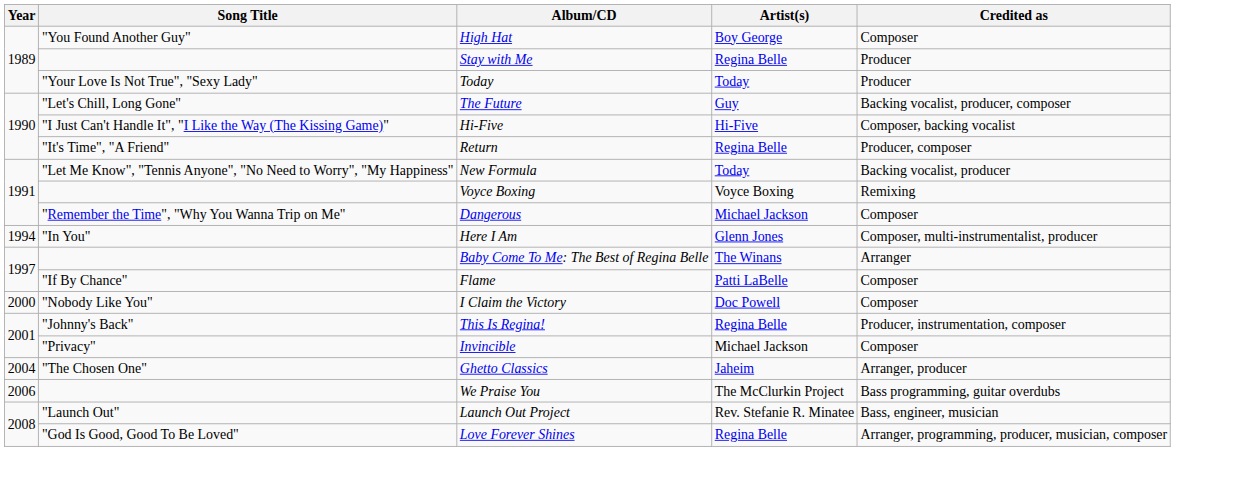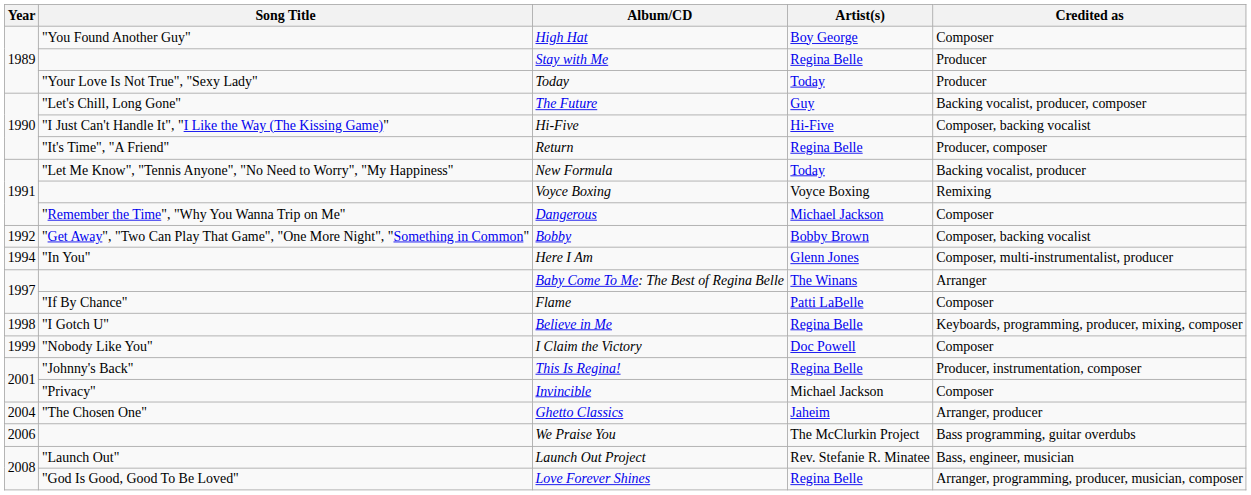 <table class="wikitable" border="1">
 <tr>
 <th>Year</th>
 <th>Song Title</th>
 <th>Album/CD</th>
 <th>Artist(s)</th>
 <th>Credited as</th>
 </tr>
 <tr>
 <td rowspan="3">1989</td>
 <td>"You Found Another Guy"</td>
 <td><em><a href='#'>High Hat</a></em></td>
 <td><a href='#'>Boy George</a></td>
 <td>Composer</td>
 </tr>
 <tr>
 <td></td>
 <td><em><a href='#'>Stay with Me</a></em></td>
 <td><a href='#'>Regina Belle</a></td>
 <td>Producer</td>
 </tr>
 <tr>
 <td>"Your Love Is Not True", "Sexy Lady"</td>
 <td><em>Today</em></td>
 <td><a href='#'>Today</a></td>
 <td>Producer</td>
 </tr>
 <tr>
 <td rowspan="3">1990</td>
 <td>"Let's Chill, Long Gone"</td>
 <td><em><a href='#'>The Future</a></em></td>
 <td><a href='#'>Guy</a></td>
 <td>Backing vocalist, producer, composer</td>
 </tr>
 <tr>
 <td>"I Just Can't Handle It", "<a href='#'>I Like the Way (The Kissing Game)</a>"</td>
 <td><em>Hi-Five</em></td>
 <td><a href='#'>Hi-Five</a></td>
 <td>Composer, backing vocalist</td>
 </tr>
 <tr>
 <td>"It's Time", "A Friend"</td>
 <td><em>Return</em></td>
 <td><a href='#'>Regina Belle</a></td>
 <td>Producer, composer</td>
 </tr>
 <tr>
 <td rowspan="3">1991</td>
 <td>"Let Me Know", "Tennis Anyone", "No Need to Worry", "My Happiness" </td>
 <td><em>New Formula</em></td>
 <td><a href='#'>Today</a></td>
 <td>Backing vocalist, producer</td>
 </tr>
 <tr>
 <td></td>
 <td><em>Voyce Boxing</em></td>
 <td>Voyce Boxing</td>
 <td>Remixing</td>
 </tr>
 <tr>
 <td>"<a href='#'>Remember the Time</a>", "Why You Wanna Trip on Me"</td>
 <td><em><a href='#'>Dangerous</a></em></td>
 <td><a href='#'>Michael Jackson</a></td>
 <td>Composer</td>
 </tr>
 <tr>
+<td>1992</td>
+<td>"<a href='#'>Get Away</a>", "Two Can Play That Game", "One More Night", "<a href='#'>Something in Common</a>" </td>
+<td><em><a href='#'>Bobby</a></em></td>
+<td><a href='#'>Bobby Brown</a></td>
+<td>Composer, backing vocalist</td>
+</tr>
+<tr>
 <td>1994</td>
 <td>"In You"</td>
 <td><em>Here I Am</em> </td>
 <td><a href='#'>Glenn Jones</a></td>
 <td>Composer, multi-instrumentalist, producer</td>
 </tr>
 <tr>
 <td rowspan="2">1997</td>
 <td></td>
 <td><em><a href='#'>Baby Come To Me</a>: The Best of Regina Belle</em></td>
 <td><a href='#'>The Winans</a></td>
 <td>Arranger</td>
 </tr>
 <tr>
 <td>"If By Chance"</td>
 <td><em>Flame</em></td>
 <td><a href='#'>Patti LaBelle</a></td>
 <td>Composer</td>
 </tr>
 <tr>
-<td>2000</td>
+<td>1998</td>
+<td>"I Gotch U"</td>
+<td><em><a href='#'>Believe in Me</a></em></td>
+<td><a href='#'>Regina Belle</a></td>
+<td>Keyboards, programming, producer, mixing, composer</td>
+</tr>
+<tr>
+<td>1999</td>
 <td>"Nobody Like You"</td>
 <td><em>I Claim the Victory</em></td>
 <td><a href='#'>Doc Powell</a></td>
 <td>Composer</td>
 </tr>
 <tr>
 <td rowspan="2">2001</td>
 <td>"Johnny's Back"</td>
 <td><em><a href='#'>This Is Regina!</a></em></td>
 <td><a href='#'>Regina Belle</a></td>
 <td>Producer, instrumentation, composer</td>
 </tr>
 <tr>
 <td>"Privacy"</td>
 <td><em><a href='#'>Invincible</a></em></td>
 <td>Michael Jackson</td>
 <td>Composer</td>
 </tr>
 <tr>
 <td>2004</td>
 <td>"The Chosen One"</td>
 <td><em><a href='#'>Ghetto Classics</a></em></td>
 <td><a href='#'>Jaheim</a></td>
 <td>Arranger, producer</td>
 </tr>
 <tr>
 <td>2006</td>
 <td></td>
 <td><em>We Praise You</em></td>
 <td>The McClurkin Project</td>
 <td>Bass programming, guitar overdubs</td>
 </tr>
 <tr>
 <td rowspan="2">2008</td>
 <td>"Launch Out"</td>
 <td><em>Launch Out Project</em></td>
 <td>Rev. Stefanie R. Minatee</td>
 <td>Bass, engineer, musician</td>
 </tr>
 <tr>
 <td>"God Is Good, Good To Be Loved"</td>
 <td><em><a href='#'>Love Forever Shines</a></em></td>
 <td><a href='#'>Regina Belle</a></td>
 <td>Arranger, programming, producer, musician, composer</td>
 </tr>
 </table>
